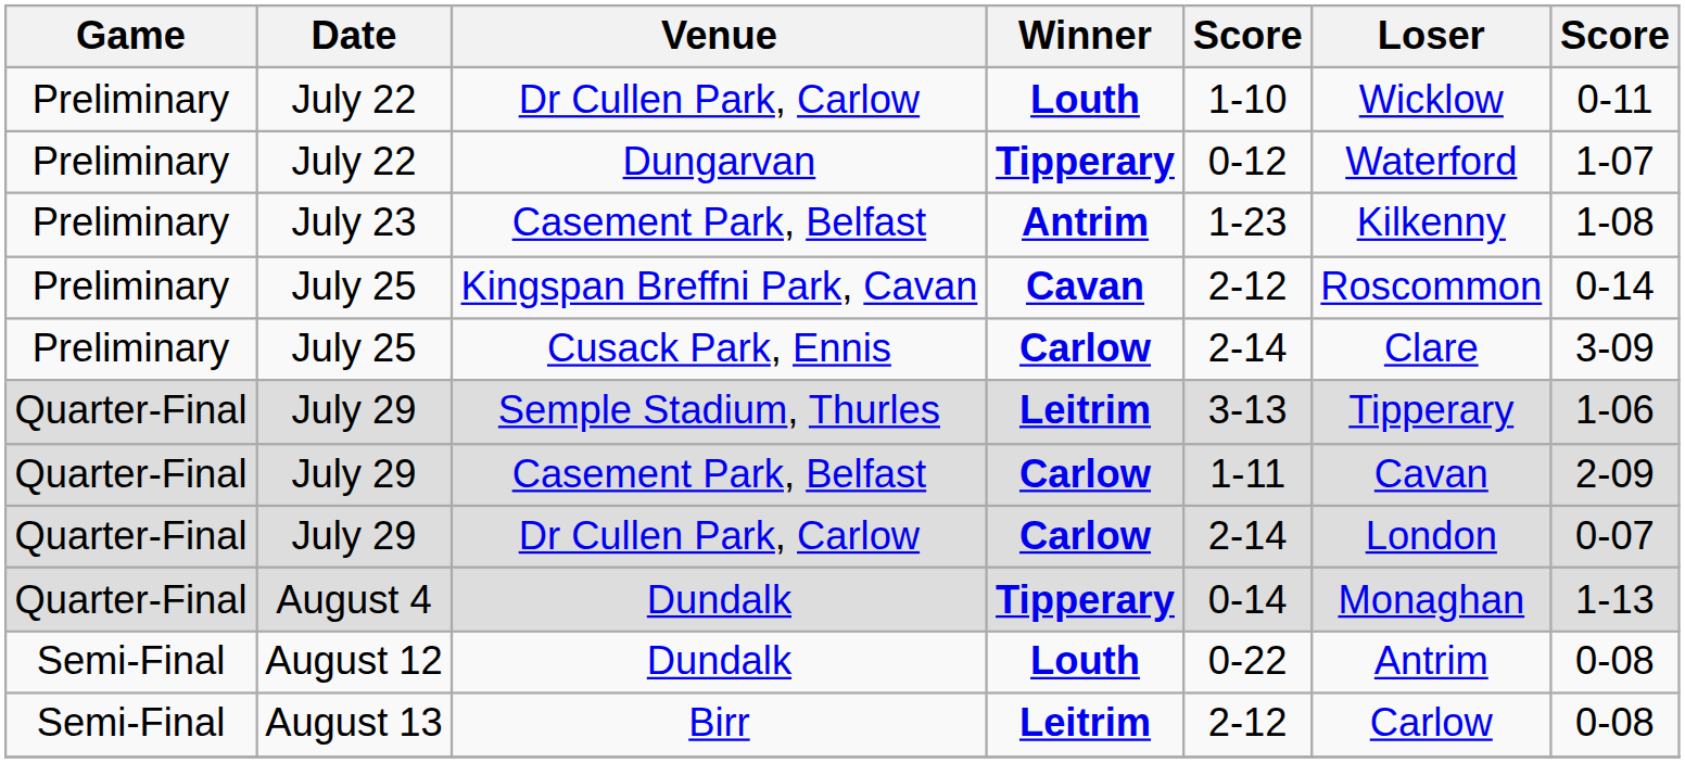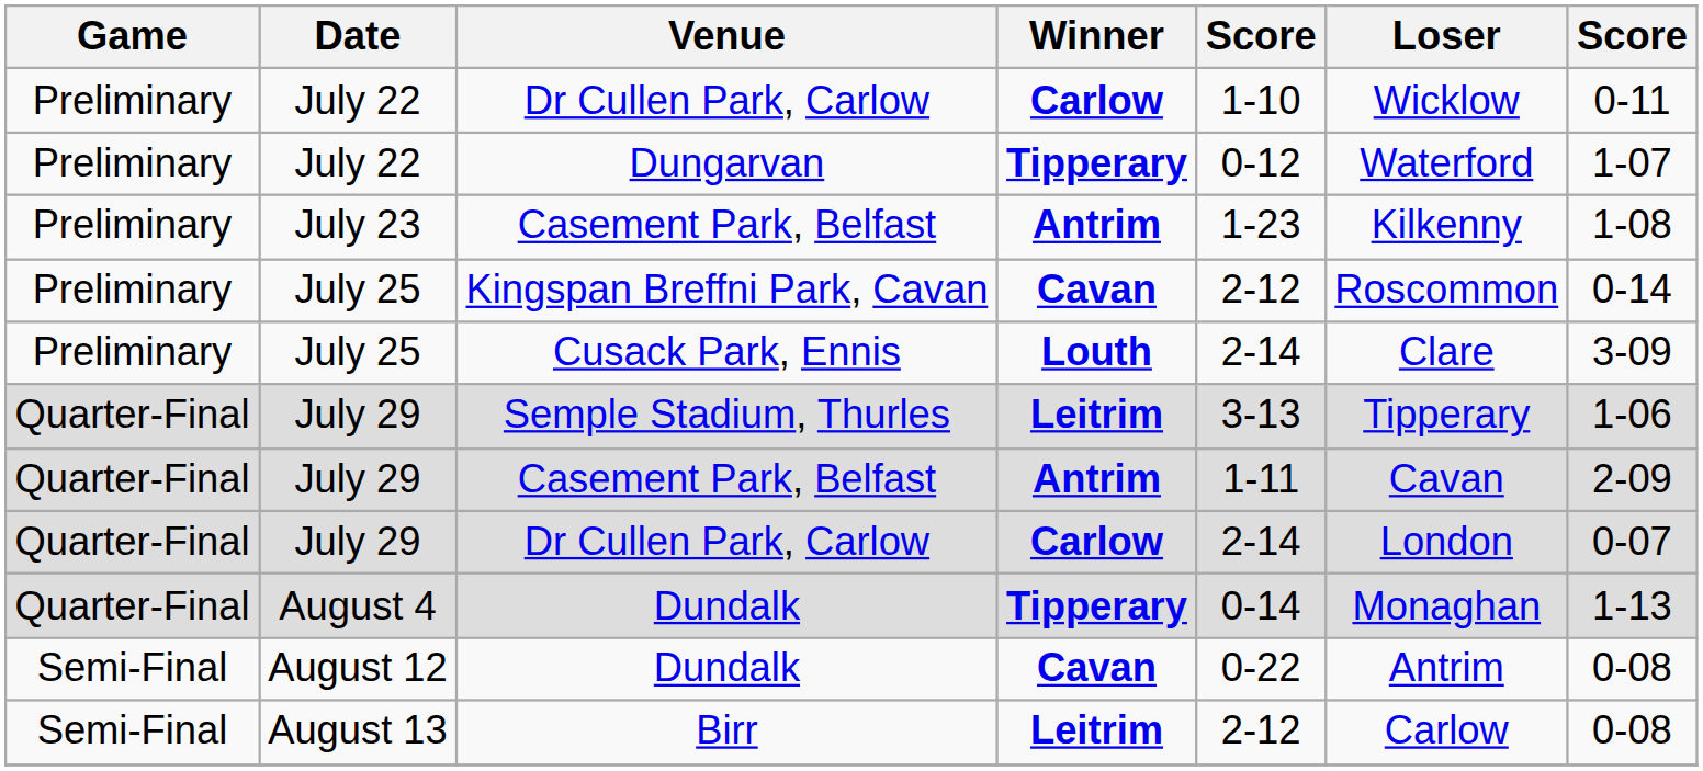 <table class="wikitable">
 <tr>
 <th>Game</th>
 <th>Date</th>
 <th>Venue</th>
 <th>Winner</th>
 <th>Score</th>
 <th>Loser</th>
 <th>Score</th>
 </tr>
 <tr align="center">
 <td>Preliminary</td>
 <td>July 22</td>
 <td><a href='#'>Dr Cullen Park</a>, <a href='#'>Carlow</a></td>
-<td><strong><a href='#'>Louth</a></strong></td>
+<td><strong><a href='#'>Carlow</a></strong></td>
 <td>1-10</td>
 <td><a href='#'>Wicklow</a></td>
 <td>0-11</td>
 </tr>
 <tr align="center">
 <td>Preliminary</td>
 <td>July 22</td>
 <td><a href='#'>Dungarvan</a></td>
 <td><strong><a href='#'>Tipperary</a></strong></td>
 <td>0-12</td>
 <td><a href='#'>Waterford</a></td>
 <td>1-07</td>
 </tr>
 <tr align="center">
 <td>Preliminary</td>
 <td>July 23</td>
 <td><a href='#'>Casement Park</a>, <a href='#'>Belfast</a></td>
 <td><strong><a href='#'>Antrim</a></strong></td>
 <td>1-23</td>
 <td><a href='#'>Kilkenny</a></td>
 <td>1-08</td>
 </tr>
 <tr align="center">
 <td>Preliminary</td>
 <td>July 25</td>
 <td><a href='#'>Kingspan Breffni Park</a>, <a href='#'>Cavan</a></td>
 <td><strong><a href='#'>Cavan</a></strong></td>
 <td>2-12</td>
 <td><a href='#'>Roscommon</a></td>
 <td>0-14</td>
 </tr>
 <tr align="center">
 <td>Preliminary</td>
 <td>July 25</td>
 <td><a href='#'>Cusack Park</a>, <a href='#'>Ennis</a></td>
-<td><strong><a href='#'>Carlow</a></strong></td>
+<td><strong><a href='#'>Louth</a></strong></td>
 <td>2-14</td>
 <td><a href='#'>Clare</a></td>
 <td>3-09</td>
 </tr>
 <tr align="center" style="background:#dddddd;">
 <td>Quarter-Final</td>
 <td>July 29</td>
 <td><a href='#'>Semple Stadium</a>, <a href='#'>Thurles</a></td>
 <td><strong><a href='#'>Leitrim</a></strong></td>
 <td>3-13</td>
 <td><a href='#'>Tipperary</a></td>
 <td>1-06</td>
 </tr>
 <tr align="center" style="background:#dddddd;">
 <td>Quarter-Final</td>
 <td>July 29</td>
 <td><a href='#'>Casement Park</a>, <a href='#'>Belfast</a></td>
-<td><strong><a href='#'>Carlow</a></strong></td>
+<td><strong><a href='#'>Antrim</a></strong></td>
 <td>1-11</td>
 <td><a href='#'>Cavan</a></td>
 <td>2-09</td>
 </tr>
 <tr align="center" style="background:#dddddd;">
 <td>Quarter-Final</td>
 <td>July 29</td>
 <td><a href='#'>Dr Cullen Park</a>, <a href='#'>Carlow</a></td>
 <td><strong><a href='#'>Carlow</a></strong></td>
 <td>2-14</td>
 <td><a href='#'>London</a></td>
 <td>0-07</td>
 </tr>
 <tr align="center" style="background:#dddddd;">
 <td>Quarter-Final</td>
 <td>August 4</td>
 <td><a href='#'>Dundalk</a></td>
 <td><strong><a href='#'>Tipperary</a></strong></td>
 <td>0-14</td>
 <td><a href='#'>Monaghan</a></td>
 <td>1-13</td>
 </tr>
 <tr align="center">
 <td>Semi-Final</td>
 <td>August 12</td>
 <td><a href='#'>Dundalk</a></td>
-<td><strong><a href='#'>Louth</a></strong></td>
+<td><strong><a href='#'>Cavan</a></strong></td>
 <td>0-22</td>
 <td><a href='#'>Antrim</a></td>
 <td>0-08</td>
 </tr>
 <tr align="center">
 <td>Semi-Final</td>
 <td>August 13</td>
 <td><a href='#'>Birr</a></td>
 <td><strong><a href='#'>Leitrim</a></strong></td>
 <td>2-12</td>
 <td><a href='#'>Carlow</a></td>
 <td>0-08</td>
 </tr>
 <tr align="center" style="background:#dddddd;">
 </tr>
 </table>
